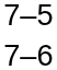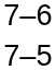 <table style="text-align:center">
 <tr>
 <th width=200></th>
 <th width=100></th>
 <th width=200></th>
 </tr>
 <tr>
 <td align=right><strong></strong></td>
-<td>7–5</td>
+<td>7–6</td>
 <td align=left></td>
 </tr>
 <tr>
 <td align=right><strong></strong></td>
-<td>7–6</td>
+<td>7–5</td>
 <td align=left></td>
 </tr>
 </table>
